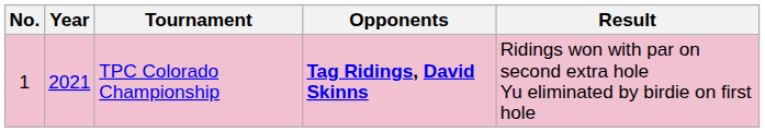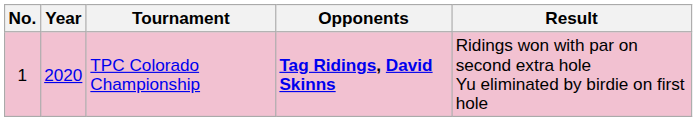 <table class="wikitable" style="font-size:95%;">
 <tr>
 <th>No.</th>
 <th>Year</th>
 <th>Tournament</th>
 <th>Opponents</th>
 <th>Result</th>
 </tr>
 <tr style="background:#F2C1D1;">
 <td align=center>1</td>
-<td><a href='#'>2021</a></td>
+<td><a href='#'>2020</a></td>
 <td><a href='#'>TPC Colorado Championship</a></td>
 <td><strong> <a href='#'>Tag Ridings</a>,  <a href='#'>David Skinns</a></strong></td>
 <td>Ridings won with par on second extra hole<br>Yu eliminated by birdie on first hole</td>
 </tr>
 </table>
